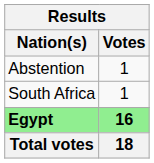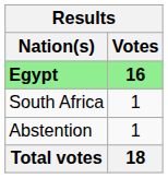 <table class="wikitable" style="margin:1em auto; float:center; text-align:center">
 <tr>
 <th colspan="2">Results</th>
 </tr>
 <tr>
 <th>Nation(s)</th>
 <th>Votes</th>
 </tr>
-<tr>
-<td align=left>Abstention</td>
-<td>1</td>
+<tr style="background:#90ee90">
+<td align=left> <strong>Egypt</strong></td>
+<td><strong>16</strong></td>
 </tr>
 <tr>
 <td align=left> South Africa</td>
 <td>1</td>
 </tr>
-<tr style="background:#90ee90">
-<td align=left> <strong>Egypt</strong></td>
-<td><strong>16</strong></td>
+<tr>
+<td align=left>Abstention</td>
+<td>1</td>
 </tr>
 <tr>
 <th align=left>Total votes</th>
 <th>18</th>
 </tr>
 </table>
